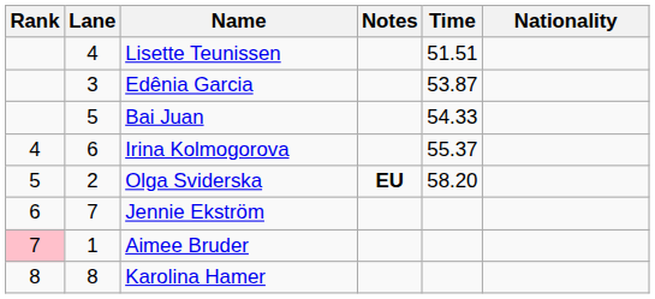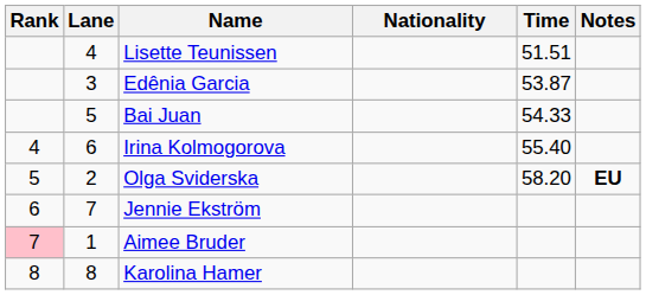 <table class="wikitable sortable" style="text-align:center">
 <tr>
 <th>Rank</th>
 <th>Lane</th>
 <th style="width:180px">Name</th>
+<th style="width:125px">Nationality</th>
+<th>Time</th>
 <th>Notes</th>
-<th>Time</th>
-<th style="width:125px">Nationality</th>
 </tr>
 <tr>
 <td></td>
 <td>4</td>
 <td style="text-align:left;"><a href='#'>Lisette Teunissen</a></td>
+<td style="text-align:left;"></td>
+<td>51.51</td>
 <td></td>
-<td>51.51</td>
-<td style="text-align:left;"></td>
 </tr>
 <tr>
 <td></td>
 <td>3</td>
 <td style="text-align:left;"><a href='#'>Edênia Garcia</a></td>
+<td style="text-align:left;"></td>
+<td>53.87</td>
 <td></td>
-<td>53.87</td>
-<td style="text-align:left;"></td>
 </tr>
 <tr>
 <td></td>
 <td>5</td>
 <td style="text-align:left;"><a href='#'>Bai Juan</a></td>
+<td style="text-align:left;"></td>
+<td>54.33</td>
 <td></td>
-<td>54.33</td>
-<td style="text-align:left;"></td>
 </tr>
 <tr>
 <td>4</td>
 <td>6</td>
 <td style="text-align:left;"><a href='#'>Irina Kolmogorova</a></td>
+<td style="text-align:left;"></td>
+<td>55.40</td>
 <td></td>
-<td>55.37</td>
-<td style="text-align:left;"></td>
 </tr>
 <tr>
 <td>5</td>
 <td>2</td>
 <td style="text-align:left;"><a href='#'>Olga Sviderska</a></td>
+<td style="text-align:left;"></td>
+<td>58.20</td>
 <td><strong>EU</strong></td>
-<td>58.20</td>
-<td style="text-align:left;"></td>
 </tr>
 <tr>
 <td>6</td>
 <td>7</td>
 <td style="text-align:left;"><a href='#'>Jennie Ekström</a></td>
+<td style="text-align:left;"></td>
 <td></td>
 <td></td>
-<td style="text-align:left;"></td>
 </tr>
 <tr>
 <td style="background: pink;">7</td>
 <td>1</td>
 <td style="text-align:left;"><a href='#'>Aimee Bruder</a></td>
+<td style="text-align:left;"></td>
 <td></td>
 <td></td>
-<td style="text-align:left;"></td>
 </tr>
 <tr>
 <td>8</td>
 <td>8</td>
 <td style="text-align:left;"><a href='#'>Karolina Hamer</a></td>
+<td style="text-align:left;"></td>
 <td></td>
 <td></td>
-<td style="text-align:left;"></td>
 </tr>
 </table>
